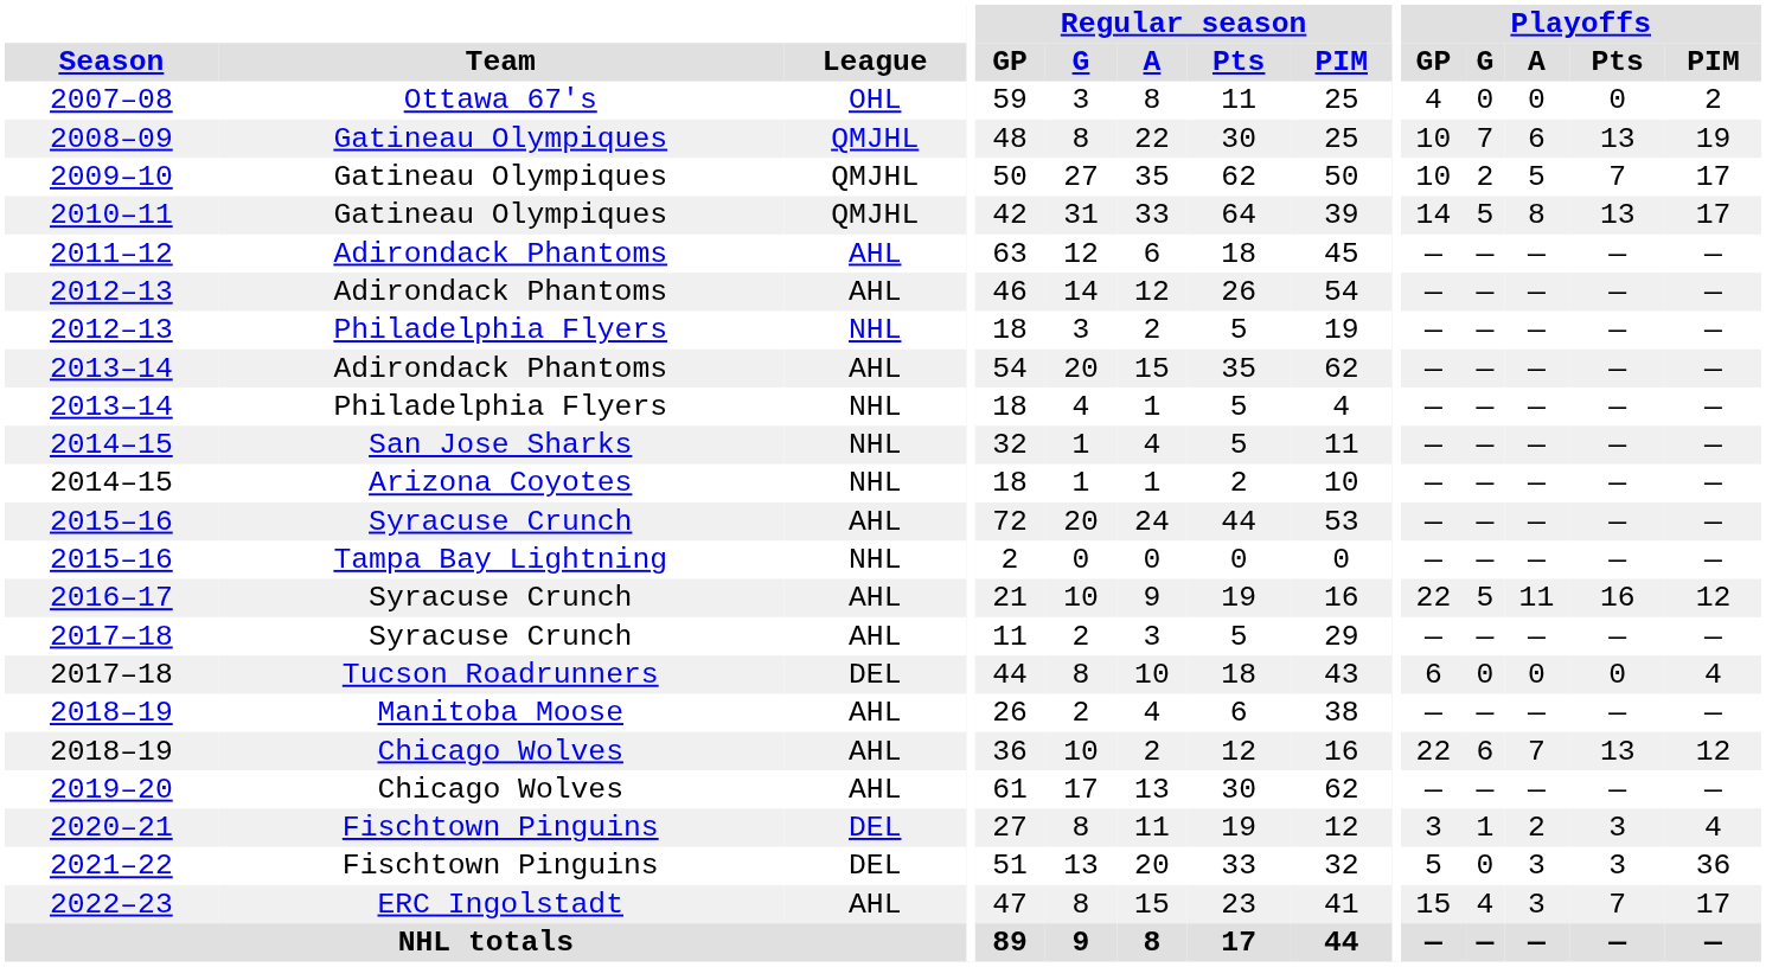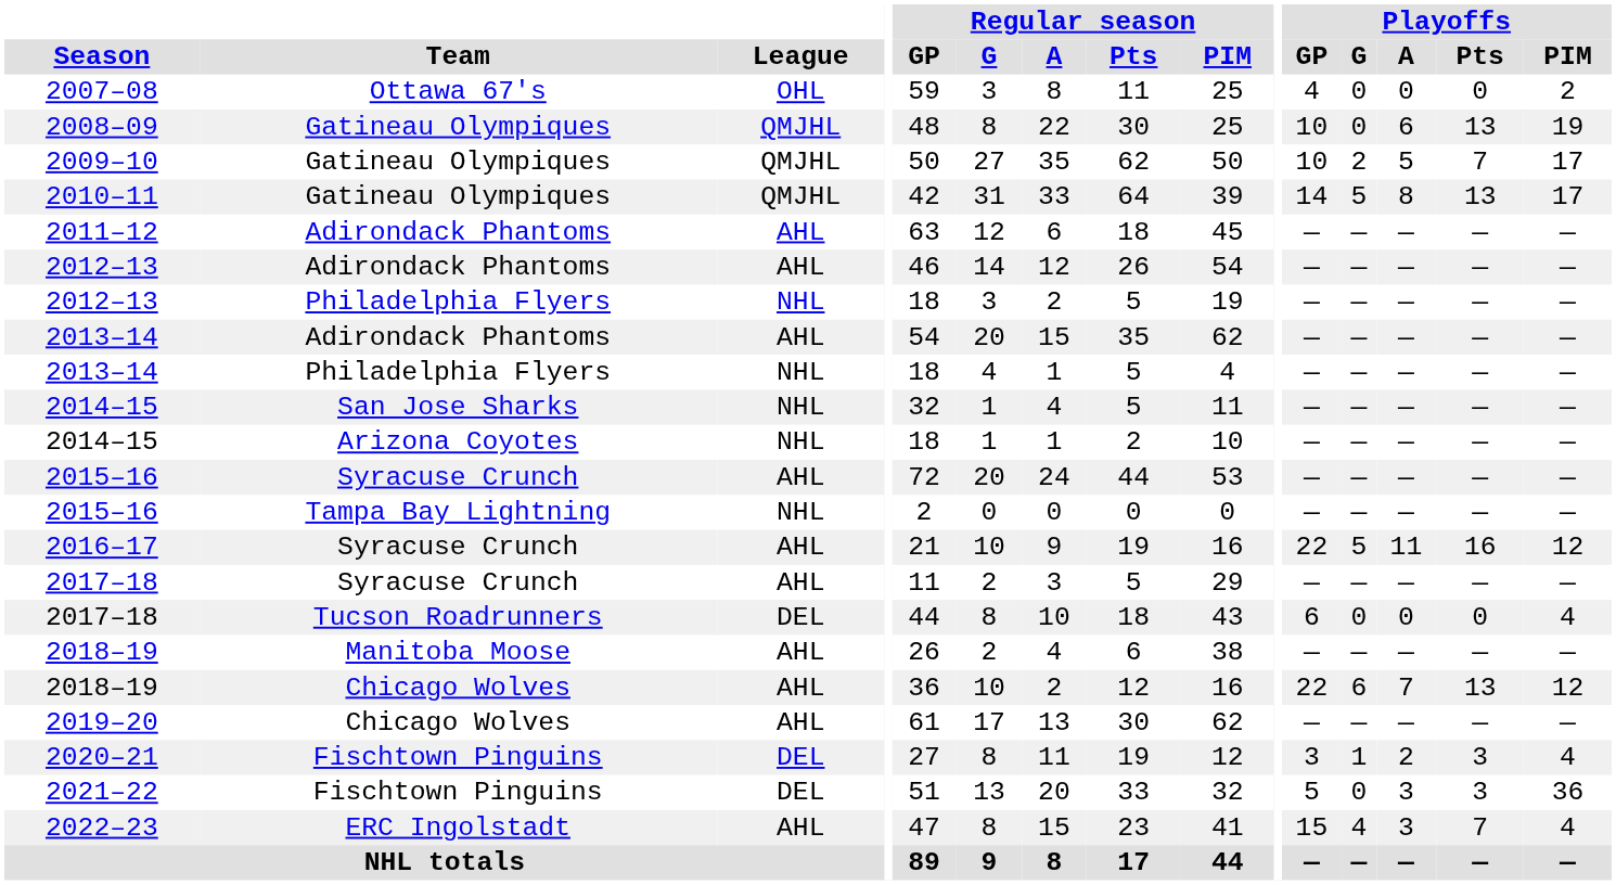 <table border="0" cellpadding="1" cellspacing="0" style="text-align:center; width:60em;">
 <tr bgcolor="#e0e0e0">
 <th colspan="3" bgcolor="#ffffff"></th>
 <th rowspan="99" bgcolor="#ffffff"></th>
 <th colspan="5"><a href='#'>Regular season</a></th>
 <th rowspan="99" bgcolor="#ffffff"></th>
 <th colspan="5"><a href='#'>Playoffs</a></th>
 </tr>
 <tr bgcolor="#e0e0e0">
 <th><a href='#'>Season</a></th>
 <th>Team</th>
 <th>League</th>
 <th>GP</th>
 <th><a href='#'>G</a></th>
 <th><a href='#'>A</a></th>
 <th><a href='#'>Pts</a></th>
 <th><a href='#'>PIM</a></th>
 <th>GP</th>
 <th>G</th>
 <th>A</th>
 <th>Pts</th>
 <th>PIM</th>
 </tr>
 <tr ALIGN="center">
 <td><a href='#'>2007–08</a></td>
 <td><a href='#'>Ottawa 67's</a></td>
 <td><a href='#'>OHL</a></td>
 <td>59</td>
 <td>3</td>
 <td>8</td>
 <td>11</td>
 <td>25</td>
 <td>4</td>
 <td>0</td>
 <td>0</td>
 <td>0</td>
 <td>2</td>
 </tr>
 <tr ALIGN="center" bgcolor="#f0f0f0">
 <td><a href='#'>2008–09</a></td>
 <td><a href='#'>Gatineau Olympiques</a></td>
 <td><a href='#'>QMJHL</a></td>
 <td>48</td>
 <td>8</td>
 <td>22</td>
 <td>30</td>
 <td>25</td>
 <td>10</td>
-<td>7</td>
+<td>0</td>
 <td>6</td>
 <td>13</td>
 <td>19</td>
 </tr>
 <tr ALIGN="center">
 <td><a href='#'>2009–10</a></td>
 <td>Gatineau Olympiques</td>
 <td>QMJHL</td>
 <td>50</td>
 <td>27</td>
 <td>35</td>
 <td>62</td>
 <td>50</td>
 <td>10</td>
 <td>2</td>
 <td>5</td>
 <td>7</td>
 <td>17</td>
 </tr>
 <tr ALIGN="center" bgcolor="#f0f0f0">
 <td><a href='#'>2010–11</a></td>
 <td>Gatineau Olympiques</td>
 <td>QMJHL</td>
 <td>42</td>
 <td>31</td>
 <td>33</td>
 <td>64</td>
 <td>39</td>
 <td>14</td>
 <td>5</td>
 <td>8</td>
 <td>13</td>
 <td>17</td>
 </tr>
 <tr ALIGN="center">
 <td><a href='#'>2011–12</a></td>
 <td><a href='#'>Adirondack Phantoms</a></td>
 <td><a href='#'>AHL</a></td>
 <td>63</td>
 <td>12</td>
 <td>6</td>
 <td>18</td>
 <td>45</td>
 <td>—</td>
 <td>—</td>
 <td>—</td>
 <td>—</td>
 <td>—</td>
 </tr>
 <tr ALIGN="center" bgcolor="#f0f0f0">
 <td><a href='#'>2012–13</a></td>
 <td>Adirondack Phantoms</td>
 <td>AHL</td>
 <td>46</td>
 <td>14</td>
 <td>12</td>
 <td>26</td>
 <td>54</td>
 <td>—</td>
 <td>—</td>
 <td>—</td>
 <td>—</td>
 <td>—</td>
 </tr>
 <tr ALIGN="center">
 <td><a href='#'>2012–13</a></td>
 <td><a href='#'>Philadelphia Flyers</a></td>
 <td><a href='#'>NHL</a></td>
 <td>18</td>
 <td>3</td>
 <td>2</td>
 <td>5</td>
 <td>19</td>
 <td>—</td>
 <td>—</td>
 <td>—</td>
 <td>—</td>
 <td>—</td>
 </tr>
 <tr ALIGN="center" bgcolor="#f0f0f0">
 <td><a href='#'>2013–14</a></td>
 <td>Adirondack Phantoms</td>
 <td>AHL</td>
 <td>54</td>
 <td>20</td>
 <td>15</td>
 <td>35</td>
 <td>62</td>
 <td>—</td>
 <td>—</td>
 <td>—</td>
 <td>—</td>
 <td>—</td>
 </tr>
 <tr ALIGN="center">
 <td><a href='#'>2013–14</a></td>
 <td>Philadelphia Flyers</td>
 <td>NHL</td>
 <td>18</td>
 <td>4</td>
 <td>1</td>
 <td>5</td>
 <td>4</td>
 <td>—</td>
 <td>—</td>
 <td>—</td>
 <td>—</td>
 <td>—</td>
 </tr>
 <tr ALIGN="center" bgcolor="#f0f0f0">
 <td><a href='#'>2014–15</a></td>
 <td><a href='#'>San Jose Sharks</a></td>
 <td>NHL</td>
 <td>32</td>
 <td>1</td>
 <td>4</td>
 <td>5</td>
 <td>11</td>
 <td>—</td>
 <td>—</td>
 <td>—</td>
 <td>—</td>
 <td>—</td>
 </tr>
 <tr ALIGN="center">
 <td>2014–15</td>
 <td><a href='#'>Arizona Coyotes</a></td>
 <td>NHL</td>
 <td>18</td>
 <td>1</td>
 <td>1</td>
 <td>2</td>
 <td>10</td>
 <td>—</td>
 <td>—</td>
 <td>—</td>
 <td>—</td>
 <td>—</td>
 </tr>
 <tr ALIGN="center" bgcolor="#f0f0f0">
 <td><a href='#'>2015–16</a></td>
 <td><a href='#'>Syracuse Crunch</a></td>
 <td>AHL</td>
 <td>72</td>
 <td>20</td>
 <td>24</td>
 <td>44</td>
 <td>53</td>
 <td>—</td>
 <td>—</td>
 <td>—</td>
 <td>—</td>
 <td>—</td>
 </tr>
 <tr ALIGN="center">
 <td><a href='#'>2015–16</a></td>
 <td><a href='#'>Tampa Bay Lightning</a></td>
 <td>NHL</td>
 <td>2</td>
 <td>0</td>
 <td>0</td>
 <td>0</td>
 <td>0</td>
 <td>—</td>
 <td>—</td>
 <td>—</td>
 <td>—</td>
 <td>—</td>
 </tr>
 <tr ALIGN="center" bgcolor="#f0f0f0">
 <td><a href='#'>2016–17</a></td>
 <td>Syracuse Crunch</td>
 <td>AHL</td>
 <td>21</td>
 <td>10</td>
 <td>9</td>
 <td>19</td>
 <td>16</td>
 <td>22</td>
 <td>5</td>
 <td>11</td>
 <td>16</td>
 <td>12</td>
 </tr>
 <tr ALIGN="center">
 <td><a href='#'>2017–18</a></td>
 <td>Syracuse Crunch</td>
 <td>AHL</td>
 <td>11</td>
 <td>2</td>
 <td>3</td>
 <td>5</td>
 <td>29</td>
 <td>—</td>
 <td>—</td>
 <td>—</td>
 <td>—</td>
 <td>—</td>
 </tr>
 <tr ALIGN="center" bgcolor="#f0f0f0">
 <td>2017–18</td>
 <td><a href='#'>Tucson Roadrunners</a></td>
 <td>DEL</td>
 <td>44</td>
 <td>8</td>
 <td>10</td>
 <td>18</td>
 <td>43</td>
 <td>6</td>
 <td>0</td>
 <td>0</td>
 <td>0</td>
 <td>4</td>
 </tr>
 <tr ALIGN="center">
 <td><a href='#'>2018–19</a></td>
 <td><a href='#'>Manitoba Moose</a></td>
 <td>AHL</td>
 <td>26</td>
 <td>2</td>
 <td>4</td>
 <td>6</td>
 <td>38</td>
 <td>—</td>
 <td>—</td>
 <td>—</td>
 <td>—</td>
 <td>—</td>
 </tr>
 <tr ALIGN="center" bgcolor="#f0f0f0">
 <td>2018–19</td>
 <td><a href='#'>Chicago Wolves</a></td>
 <td>AHL</td>
 <td>36</td>
 <td>10</td>
 <td>2</td>
 <td>12</td>
 <td>16</td>
 <td>22</td>
 <td>6</td>
 <td>7</td>
 <td>13</td>
 <td>12</td>
 </tr>
 <tr ALIGN="center">
 <td><a href='#'>2019–20</a></td>
 <td>Chicago Wolves</td>
 <td>AHL</td>
 <td>61</td>
 <td>17</td>
 <td>13</td>
 <td>30</td>
 <td>62</td>
 <td>—</td>
 <td>—</td>
 <td>—</td>
 <td>—</td>
 <td>—</td>
 </tr>
 <tr ALIGN="center" bgcolor="#f0f0f0">
 <td><a href='#'>2020–21</a></td>
 <td><a href='#'>Fischtown Pinguins</a></td>
 <td><a href='#'>DEL</a></td>
 <td>27</td>
 <td>8</td>
 <td>11</td>
 <td>19</td>
 <td>12</td>
 <td>3</td>
 <td>1</td>
 <td>2</td>
 <td>3</td>
 <td>4</td>
 </tr>
 <tr ALIGN="center">
 <td><a href='#'>2021–22</a></td>
 <td>Fischtown Pinguins</td>
 <td>DEL</td>
 <td>51</td>
 <td>13</td>
 <td>20</td>
 <td>33</td>
 <td>32</td>
 <td>5</td>
 <td>0</td>
 <td>3</td>
 <td>3</td>
 <td>36</td>
 </tr>
 <tr ALIGN="center"  bgcolor="#f0f0f0">
 <td><a href='#'>2022–23</a></td>
 <td><a href='#'>ERC Ingolstadt</a></td>
 <td>AHL</td>
 <td>47</td>
 <td>8</td>
 <td>15</td>
 <td>23</td>
 <td>41</td>
 <td>15</td>
 <td>4</td>
 <td>3</td>
 <td>7</td>
-<td>17</td>
+<td>4</td>
 </tr>
 <tr ALIGN="center" bgcolor="#e0e0e0">
 <th colspan="3">NHL totals</th>
 <th>89</th>
 <th>9</th>
 <th>8</th>
 <th>17</th>
 <th>44</th>
 <th>—</th>
 <th>—</th>
 <th>—</th>
 <th>—</th>
 <th>—</th>
 </tr>
 </table>
